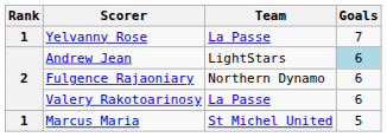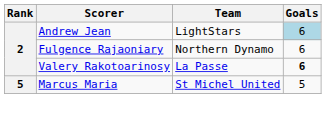 <table class="wikitable" style="text-align:center">
 <tr>
 <th>Rank</th>
 <th>Scorer</th>
 <th>Team</th>
 <th>Goals</th>
-</tr>
-<tr>
-<th rowspan="1">1</th>
-<td align="left"> <a href='#'>Yelvanny Rose</a></td>
-<td align="left"><a href='#'>La Passe</a></td>
-<td>7</td>
 </tr>
 <tr>
 <th rowspan="3">2</th>
 <td align="left"> <a href='#'>Andrew Jean</a></td>
 <td align="left">LightStars</td>
 <td style="background: lightblue;">6</td>
 </tr>
 <tr>
 <td align="left"> <a href='#'>Fulgence Rajaoniary</a></td>
 <td align="left">Northern Dynamo</td>
 <td>6</td>
 </tr>
 <tr>
 <td align="left"> <a href='#'>Valery Rakotoarinosy</a></td>
 <td align="left"><a href='#'>La Passe</a></td>
-<td>6</td>
+<td><strong>6</strong></td>
 </tr>
 <tr>
-<th rowspan="1">1</th>
+<th rowspan="1">5</th>
 <td align="left"> <a href='#'>Marcus Maria</a></td>
 <td align="left"><a href='#'>St Michel United</a></td>
 <td>5</td>
 </tr>
 </table>
